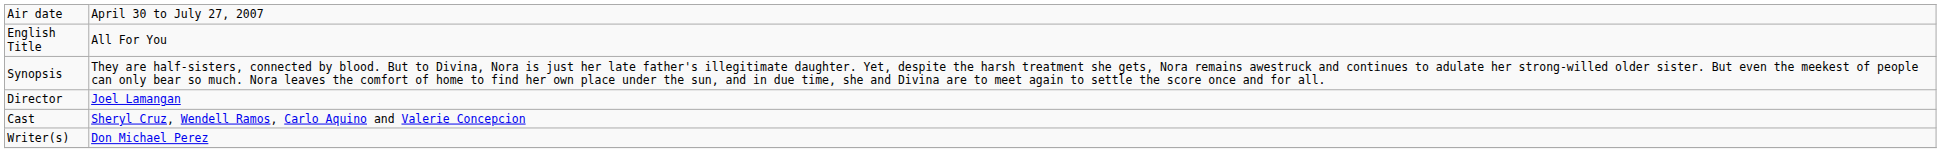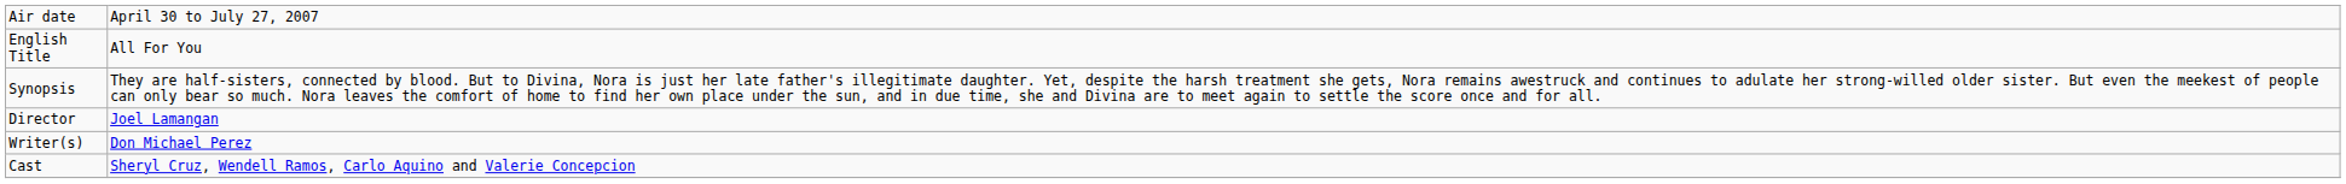 <table class="wikitable" style="font-size:90%;">
 <tr>
 <td>Air date</td>
 <td>April 30 to July 27, 2007</td>
 </tr>
 <tr>
 <td>English Title</td>
 <td>All For You</td>
 </tr>
 <tr>
 <td>Synopsis</td>
 <td>They are half-sisters, connected by blood. But to Divina, Nora is just her late father's illegitimate daughter. Yet, despite the harsh treatment she gets, Nora remains awestruck and continues to adulate her strong-willed older sister. But even the meekest of people can only bear so much. Nora leaves the comfort of home to find her own place under the sun, and in due time, she and Divina are to meet again to settle the score once and for all.</td>
 </tr>
 <tr>
 <td>Director</td>
 <td><a href='#'>Joel Lamangan</a></td>
 </tr>
 <tr>
+<td>Writer(s)</td>
+<td><a href='#'>Don Michael Perez</a></td>
+</tr>
+<tr>
 <td>Cast</td>
 <td><a href='#'>Sheryl Cruz</a>, <a href='#'>Wendell Ramos</a>, <a href='#'>Carlo Aquino</a> and <a href='#'>Valerie Concepcion</a></td>
 </tr>
 <tr>
-<td>Writer(s)</td>
-<td><a href='#'>Don Michael Perez</a></td>
-</tr>
-<tr>
 </tr>
 </table>
